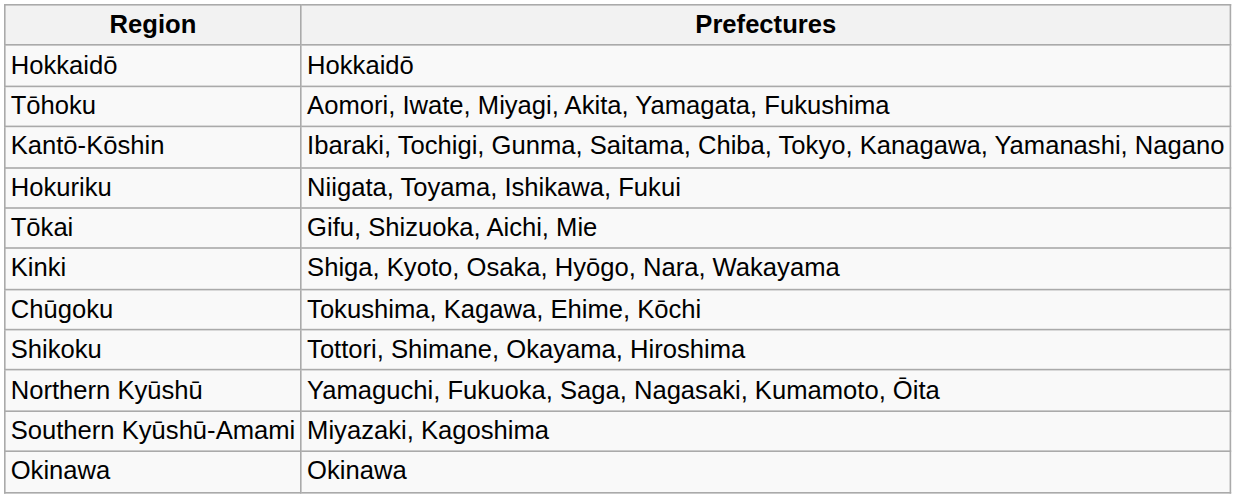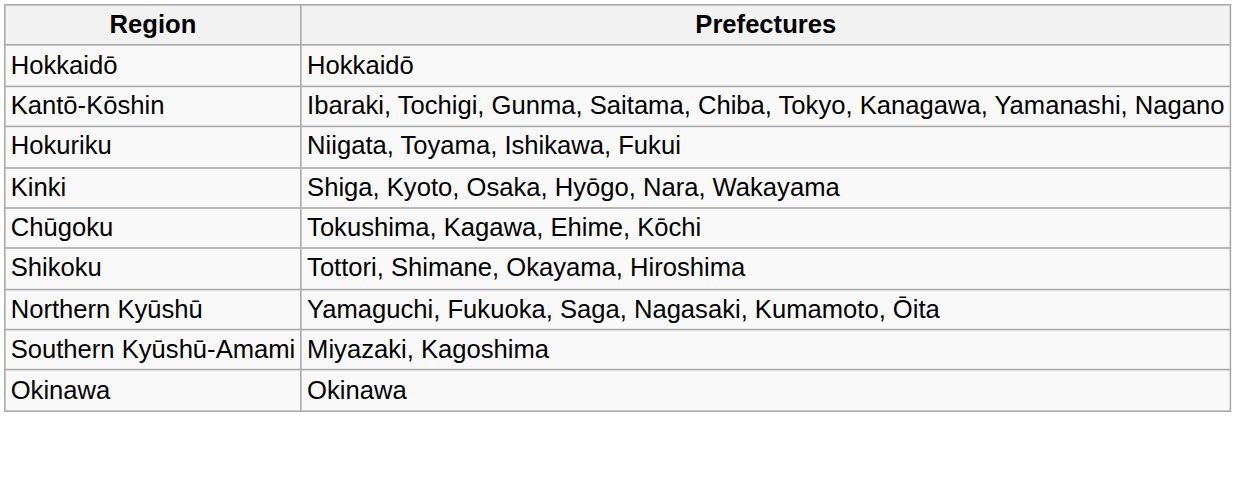 <table class="wikitable">
 <tr>
 <th>Region</th>
 <th>Prefectures</th>
 </tr>
 <tr>
 <td>Hokkaidō</td>
 <td>Hokkaidō</td>
 </tr>
 <tr>
-<td>Tōhoku</td>
-<td>Aomori, Iwate, Miyagi, Akita, Yamagata, Fukushima</td>
-</tr>
-<tr>
 <td>Kantō-Kōshin</td>
 <td>Ibaraki, Tochigi, Gunma, Saitama, Chiba, Tokyo, Kanagawa, Yamanashi, Nagano</td>
 </tr>
 <tr>
 <td>Hokuriku</td>
 <td>Niigata, Toyama, Ishikawa, Fukui</td>
-</tr>
-<tr>
-<td>Tōkai</td>
-<td>Gifu, Shizuoka, Aichi, Mie</td>
 </tr>
 <tr>
 <td>Kinki</td>
 <td>Shiga, Kyoto, Osaka, Hyōgo, Nara, Wakayama</td>
 </tr>
 <tr>
 <td>Chūgoku</td>
 <td>Tokushima, Kagawa, Ehime, Kōchi</td>
 </tr>
 <tr>
 <td>Shikoku</td>
 <td>Tottori, Shimane, Okayama, Hiroshima</td>
 </tr>
 <tr>
 <td>Northern Kyūshū</td>
 <td>Yamaguchi, Fukuoka, Saga, Nagasaki, Kumamoto, Ōita</td>
 </tr>
 <tr>
 <td>Southern Kyūshū-Amami</td>
 <td>Miyazaki, Kagoshima</td>
 </tr>
 <tr>
 <td>Okinawa</td>
 <td>Okinawa</td>
 </tr>
 </table>
